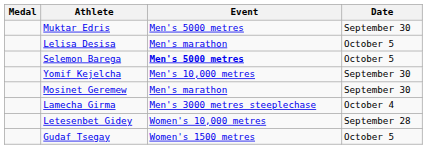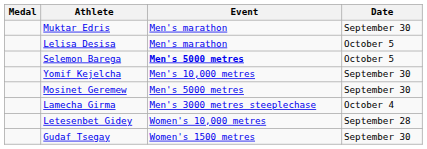 <table class="wikitable" style="font-size:90%" width=60%>
 <tr>
 <th>Medal</th>
 <th>Athlete</th>
 <th>Event</th>
 <th>Date</th>
 </tr>
 <tr>
 <td></td>
 <td><a href='#'>Muktar Edris</a></td>
-<td><a href='#'>Men's 5000 metres</a></td>
+<td><a href='#'>Men's marathon</a></td>
 <td>September 30</td>
 </tr>
 <tr>
 <td></td>
 <td><a href='#'>Lelisa Desisa</a></td>
 <td><a href='#'>Men's marathon</a></td>
 <td>October 5</td>
 </tr>
 <tr>
 <td></td>
 <td><a href='#'>Selemon Barega</a></td>
 <td><strong><a href='#'>Men's 5000 metres</a></strong></td>
 <td>October 5</td>
 </tr>
 <tr>
 <td></td>
 <td><a href='#'>Yomif Kejelcha</a></td>
 <td><a href='#'>Men's 10,000 metres</a></td>
 <td>September 30</td>
 </tr>
 <tr>
 <td></td>
 <td><a href='#'>Mosinet Geremew</a></td>
-<td><a href='#'>Men's marathon</a></td>
+<td><a href='#'>Men's 5000 metres</a></td>
 <td>September 30</td>
 </tr>
 <tr>
 <td></td>
 <td><a href='#'>Lamecha Girma</a></td>
 <td><a href='#'>Men's 3000 metres steeplechase</a></td>
 <td>October 4</td>
 </tr>
 <tr>
 <td></td>
 <td><a href='#'>Letesenbet Gidey</a></td>
 <td><a href='#'>Women's 10,000 metres</a></td>
 <td>September 28</td>
 </tr>
 <tr>
 <td></td>
 <td><a href='#'>Gudaf Tsegay</a></td>
 <td><a href='#'>Women's 1500 metres</a></td>
-<td>October 5</td>
+<td>September 30</td>
 </tr>
 </table>
